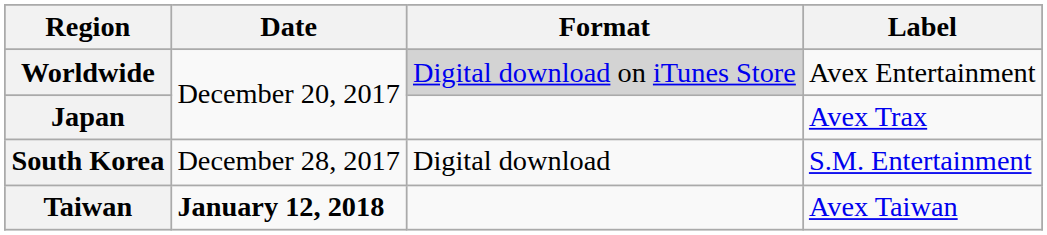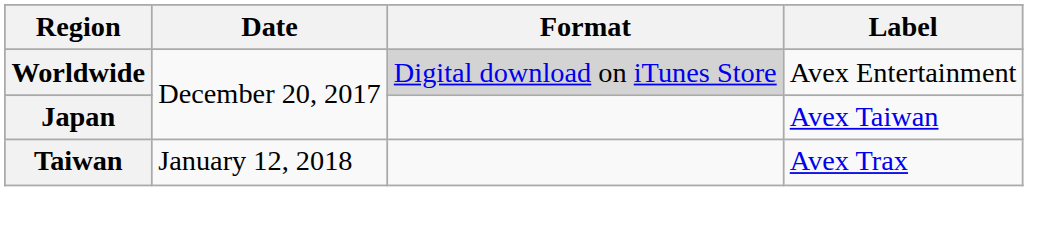 <table class="wikitable plainrowheaders">
 <tr>
 <th scope="col">Region</th>
 <th scope="col">Date</th>
 <th scope="col">Format</th>
 <th scope="col">Label</th>
 </tr>
 <tr>
 <th scope="row">Worldwide</th>
 <td rowspan="2">December 20, 2017</td>
 <td style="background: lightgrey;"><a href='#'>Digital download</a> on <a href='#'>iTunes Store</a></td>
 <td>Avex Entertainment</td>
 </tr>
 <tr>
 <th scope="row">Japan</th>
 <td></td>
-<td><a href='#'>Avex Trax</a></td>
-</tr>
-<tr>
-<th scope="row">South Korea</th>
-<td>December 28, 2017</td>
-<td>Digital download</td>
-<td><a href='#'>S.M. Entertainment</a></td>
+<td><a href='#'>Avex Taiwan</a></td>
 </tr>
 <tr>
 <th scope="row">Taiwan</th>
-<td><strong>January 12, 2018</strong></td>
+<td>January 12, 2018</td>
 <td></td>
-<td><a href='#'>Avex Taiwan</a></td>
+<td><a href='#'>Avex Trax</a></td>
 </tr>
 </table>
